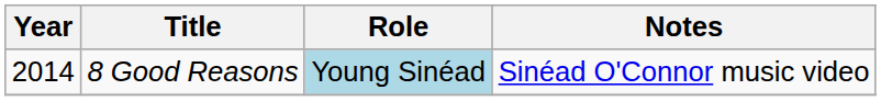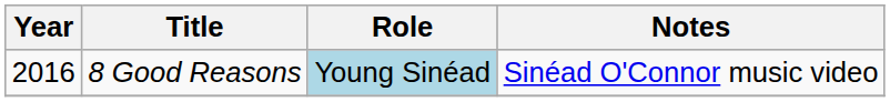 <table class="wikitable sortable">
 <tr>
 <th>Year</th>
 <th>Title</th>
 <th>Role</th>
 <th class="unsortable">Notes</th>
 </tr>
 <tr>
-<td>2014</td>
+<td>2016</td>
 <td><em>8 Good Reasons</em></td>
 <td style="background: lightblue;">Young Sinéad</td>
 <td><a href='#'>Sinéad O'Connor</a> music video</td>
 </tr>
 <tr>
 </tr>
 </table>
